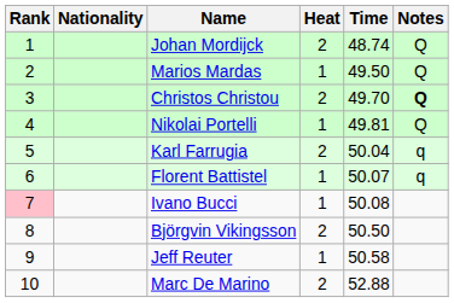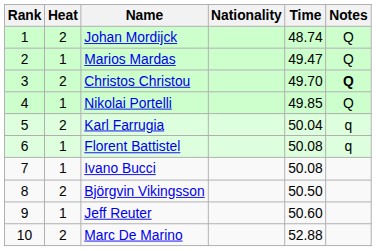 <table class="wikitable sortable" style="text-align:center; font-size:95%">
 <tr>
 <th>Rank</th>
+<th>Heat</th>
+<th>Name</th>
 <th>Nationality</th>
-<th>Name</th>
-<th>Heat</th>
 <th>Time</th>
 <th>Notes</th>
 </tr>
 <tr bgcolor=ccffcc>
 <td>1</td>
+<td>2</td>
+<td align=left><a href='#'>Johan Mordijck</a></td>
 <td align=left></td>
-<td align=left><a href='#'>Johan Mordijck</a></td>
-<td>2</td>
 <td>48.74</td>
 <td>Q</td>
 </tr>
 <tr bgcolor=ccffcc>
 <td>2</td>
+<td>1</td>
+<td align=left><a href='#'>Marios Mardas</a></td>
 <td align=left></td>
-<td align=left><a href='#'>Marios Mardas</a></td>
-<td>1</td>
-<td>49.50</td>
+<td>49.47</td>
 <td>Q</td>
 </tr>
 <tr bgcolor=ccffcc>
 <td>3</td>
+<td>2</td>
+<td align=left><a href='#'>Christos Christou</a></td>
 <td align=left></td>
-<td align=left><a href='#'>Christos Christou</a></td>
-<td>2</td>
 <td>49.70</td>
 <td><strong>Q</strong></td>
 </tr>
 <tr bgcolor=ccffcc>
 <td>4</td>
+<td>1</td>
+<td align=left><a href='#'>Nikolai Portelli</a></td>
 <td align=left></td>
-<td align=left><a href='#'>Nikolai Portelli</a></td>
-<td>1</td>
-<td>49.81</td>
+<td>49.85</td>
 <td>Q</td>
 </tr>
 <tr bgcolor=ddffdd>
 <td>5</td>
+<td>2</td>
+<td align=left><a href='#'>Karl Farrugia</a></td>
 <td align=left></td>
-<td align=left><a href='#'>Karl Farrugia</a></td>
-<td>2</td>
 <td>50.04</td>
 <td>q</td>
 </tr>
 <tr bgcolor=ddffdd>
 <td>6</td>
+<td>1</td>
+<td align=left><a href='#'>Florent Battistel</a></td>
 <td align=left></td>
-<td align=left><a href='#'>Florent Battistel</a></td>
-<td>1</td>
-<td>50.07</td>
+<td>50.08</td>
 <td>q</td>
 </tr>
 <tr>
-<td style="background: pink;">7</td>
+<td>7</td>
+<td>1</td>
+<td align=left><a href='#'>Ivano Bucci</a></td>
 <td align=left></td>
-<td align=left><a href='#'>Ivano Bucci</a></td>
-<td>1</td>
 <td>50.08</td>
 <td></td>
 </tr>
 <tr>
 <td>8</td>
+<td>2</td>
+<td align=left><a href='#'>Björgvin Vikingsson</a></td>
 <td align=left></td>
-<td align=left><a href='#'>Björgvin Vikingsson</a></td>
-<td>2</td>
 <td>50.50</td>
 <td></td>
 </tr>
 <tr>
 <td>9</td>
+<td>1</td>
+<td align=left><a href='#'>Jeff Reuter</a></td>
 <td align=left></td>
-<td align=left><a href='#'>Jeff Reuter</a></td>
-<td>1</td>
-<td>50.58</td>
+<td>50.60</td>
 <td></td>
 </tr>
 <tr>
 <td>10</td>
+<td>2</td>
+<td align=left><a href='#'>Marc De Marino</a></td>
 <td align=left></td>
-<td align=left><a href='#'>Marc De Marino</a></td>
-<td>2</td>
 <td>52.88</td>
 <td></td>
 </tr>
 </table>
